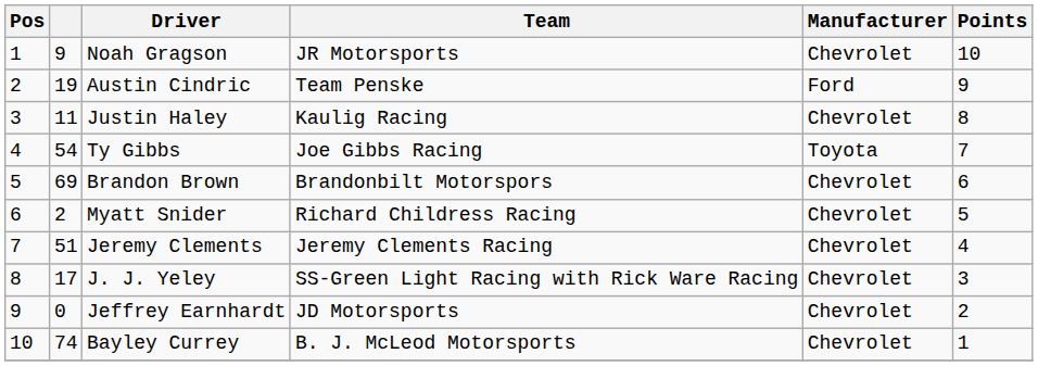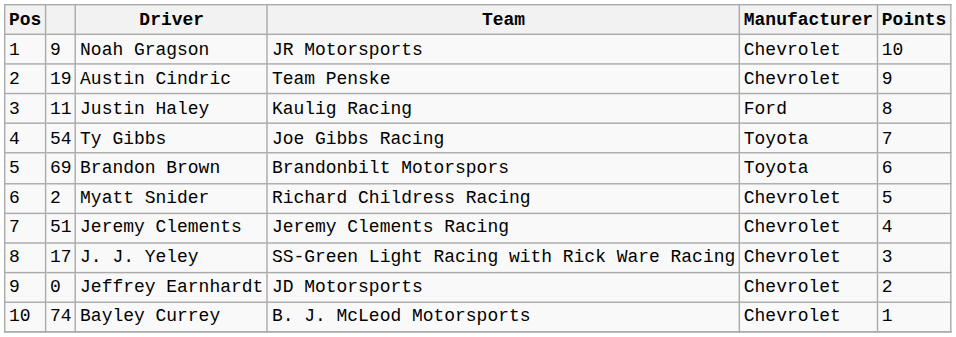 <table class="wikitable" style="font-size:98%">
 <tr>
 <th>Pos</th>
 <th></th>
 <th>Driver</th>
 <th>Team</th>
 <th>Manufacturer</th>
 <th>Points</th>
 </tr>
 <tr>
 <td>1</td>
 <td>9</td>
 <td>Noah Gragson</td>
 <td>JR Motorsports</td>
 <td>Chevrolet</td>
 <td>10</td>
 </tr>
 <tr>
 <td>2</td>
 <td>19</td>
 <td>Austin Cindric</td>
 <td>Team Penske</td>
-<td>Ford</td>
+<td>Chevrolet</td>
 <td>9</td>
 </tr>
 <tr>
 <td>3</td>
 <td>11</td>
 <td>Justin Haley</td>
 <td>Kaulig Racing</td>
-<td>Chevrolet</td>
+<td>Ford</td>
 <td>8</td>
 </tr>
 <tr>
 <td>4</td>
 <td>54</td>
 <td>Ty Gibbs</td>
 <td>Joe Gibbs Racing</td>
 <td>Toyota</td>
 <td>7</td>
 </tr>
 <tr>
 <td>5</td>
 <td>69</td>
 <td>Brandon Brown</td>
 <td>Brandonbilt Motorspors</td>
-<td>Chevrolet</td>
+<td>Toyota</td>
 <td>6</td>
 </tr>
 <tr>
 <td>6</td>
 <td>2</td>
 <td>Myatt Snider</td>
 <td>Richard Childress Racing</td>
 <td>Chevrolet</td>
 <td>5</td>
 </tr>
 <tr>
 <td>7</td>
 <td>51</td>
 <td>Jeremy Clements</td>
 <td>Jeremy Clements Racing</td>
 <td>Chevrolet</td>
 <td>4</td>
 </tr>
 <tr>
 <td>8</td>
 <td>17</td>
 <td>J. J. Yeley</td>
 <td>SS-Green Light Racing with Rick Ware Racing</td>
 <td>Chevrolet</td>
 <td>3</td>
 </tr>
 <tr>
 <td>9</td>
 <td>0</td>
 <td>Jeffrey Earnhardt</td>
 <td>JD Motorsports</td>
 <td>Chevrolet</td>
 <td>2</td>
 </tr>
 <tr>
 <td>10</td>
 <td>74</td>
 <td>Bayley Currey</td>
 <td>B. J. McLeod Motorsports</td>
 <td>Chevrolet</td>
 <td>1</td>
 </tr>
 <tr>
 </tr>
 </table>
